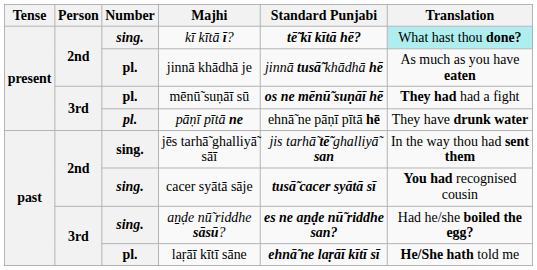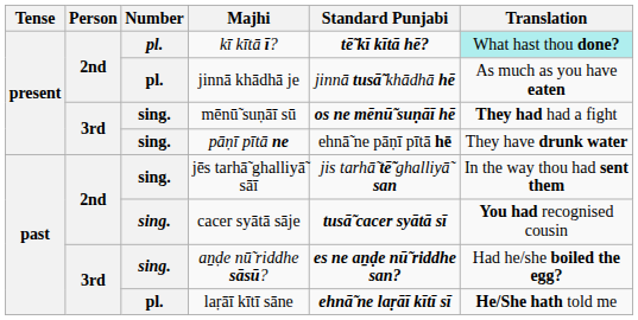 <table class="wikitable" style="text-align:center;">
 <tr>
 <th colspan="1">Tense</th>
 <th colspan="1">Person</th>
 <th colspan="1">Number</th>
 <th colspan="1">Majhi</th>
 <th colspan="1">Standard Punjabi</th>
 <th colspan="1">Translation</th>
 </tr>
 <tr>
 <th rowspan="4">present</th>
 <th rowspan="2">2nd</th>
-<th rowspan="1"><em>sing.</em></th>
+<th rowspan="1"><em>pl.</em></th>
 <td><em>kī kītā <strong>ī</strong>?</em></td>
 <td><strong><em>tē̃<strong> kī kītā </strong>hē<strong>?<em></td>
 <td style="background: paleturquoise;">What </strong>hast thou<strong> done?</td>
 </tr>
 <tr>
 <th rowspan="1"></em>pl.<em></th>
 <td></em>jinnā khādhā </strong>je</em></strong></td>
 <td><em>jinnā <strong>tusā̃</strong> khādhā <strong>hē<strong><em></td>
 <td>As much as </strong>you have<strong> eaten</td>
 </tr>
 <tr>
 <th rowspan="2">3rd</th>
-<th rowspan="1"></em>pl.<em></th>
+<th rowspan="1"></em>sing.<em></th>
 <td></em>mēnū̃ suṇāī </strong>sū</em></strong></td>
 <td><strong><em>os ne<strong> mēnū̃ suṇāī </strong>hē</em></strong></td>
 <td><strong>They had</strong> had a fight</td>
 </tr>
 <tr>
-<th rowspan="1"><em>pl.</em></th>
+<th rowspan="1"></em>sing.<em></th>
 <td><em>pāṇī pītā <strong>ne<strong><em></td>
 <td></em></strong>ehnā̃ ne</strong> pāṇī pītā <strong>hē<strong><em></td>
 <td></strong>They have<strong> drunk water</td>
 </tr>
 <tr>
 <th rowspan="4">past</th>
 <th rowspan="2">2nd</th>
 <th rowspan="1"></em>sing.<em></th>
 <td></em>jēs tarhā̃ ghalliyā̃ </strong>sāī</em></strong></td>
 <td><em>jis tarhā̃ <strong>tē̃</strong> ghalliyā̃ <strong>san<strong><em></td>
 <td>In the way </strong>thou had<strong> sent them</td>
 </tr>
 <tr>
 <th rowspan="1"><em>sing.</em></th>
 <td></em>cacer syātā </strong>sāje</em></strong></td>
 <td><strong><em>tusā̃<strong> cacer syātā </strong>sī</em></strong></td>
 <td><strong>You had</strong> recognised cousin</td>
 </tr>
 <tr>
 <th rowspan="2">3rd</th>
 <th rowspan="1"><em>sing.</em></th>
 <td><em>aṉḍe nū̃ riddhe <strong>sāsū</strong>?</em></td>
 <td><strong><em>es ne<strong> aṉḍe nū̃ riddhe </strong>san<strong>?<em></td>
 <td></strong>Had he/she<strong> boiled the egg?</td>
 </tr>
 <tr>
 <th rowspan="1"></em>pl.<em></th>
 <td></em>laṛāī kītī </strong>sāne</em></strong></td>
 <td><strong><em>ehnā̃ ne<strong> laṛāī kītī </strong>sī</em></strong></td>
 <td><strong>He/She hath</strong> told me</td>
 </tr>
 </table>
